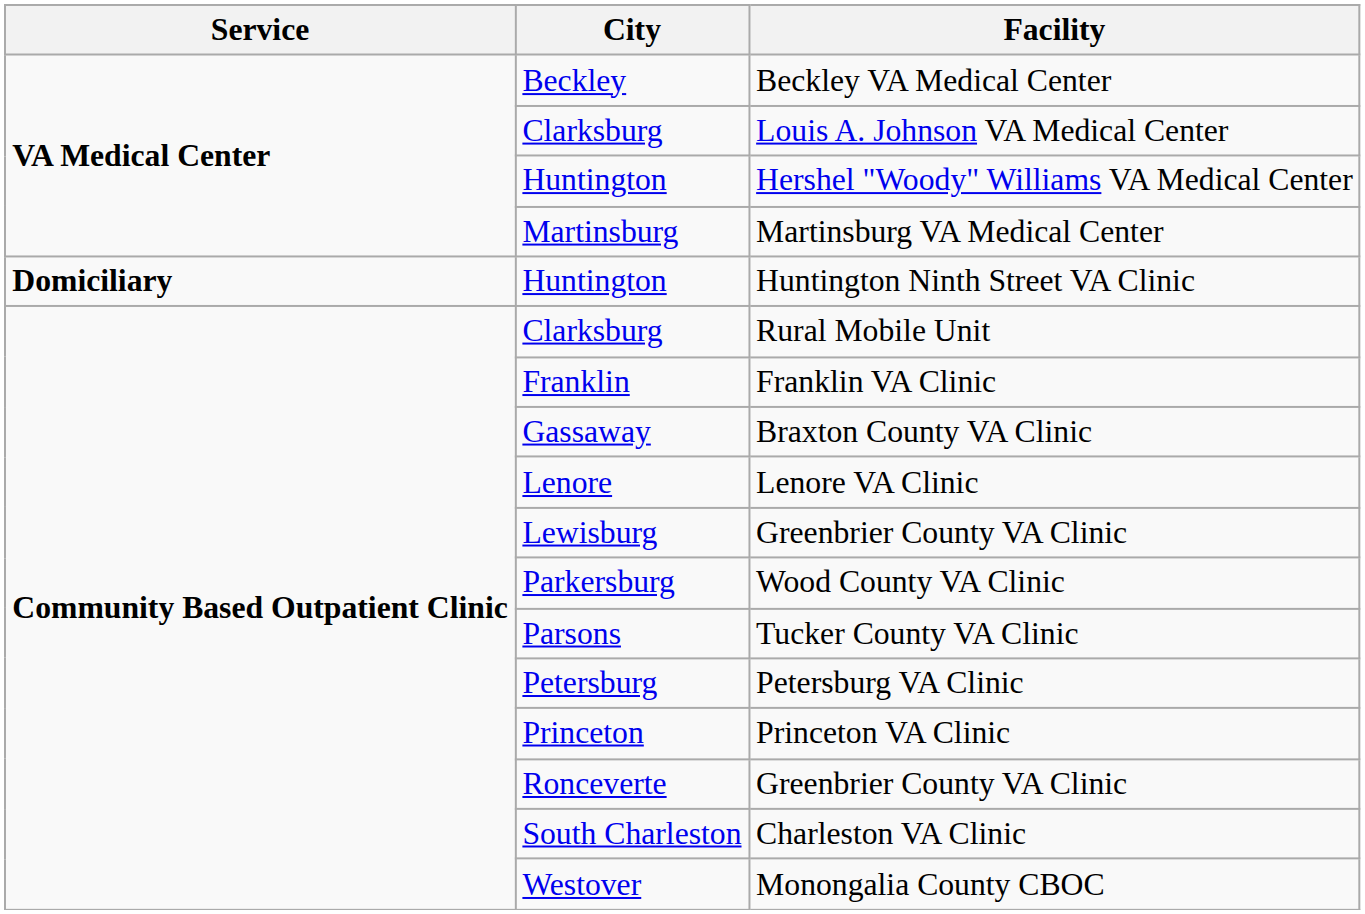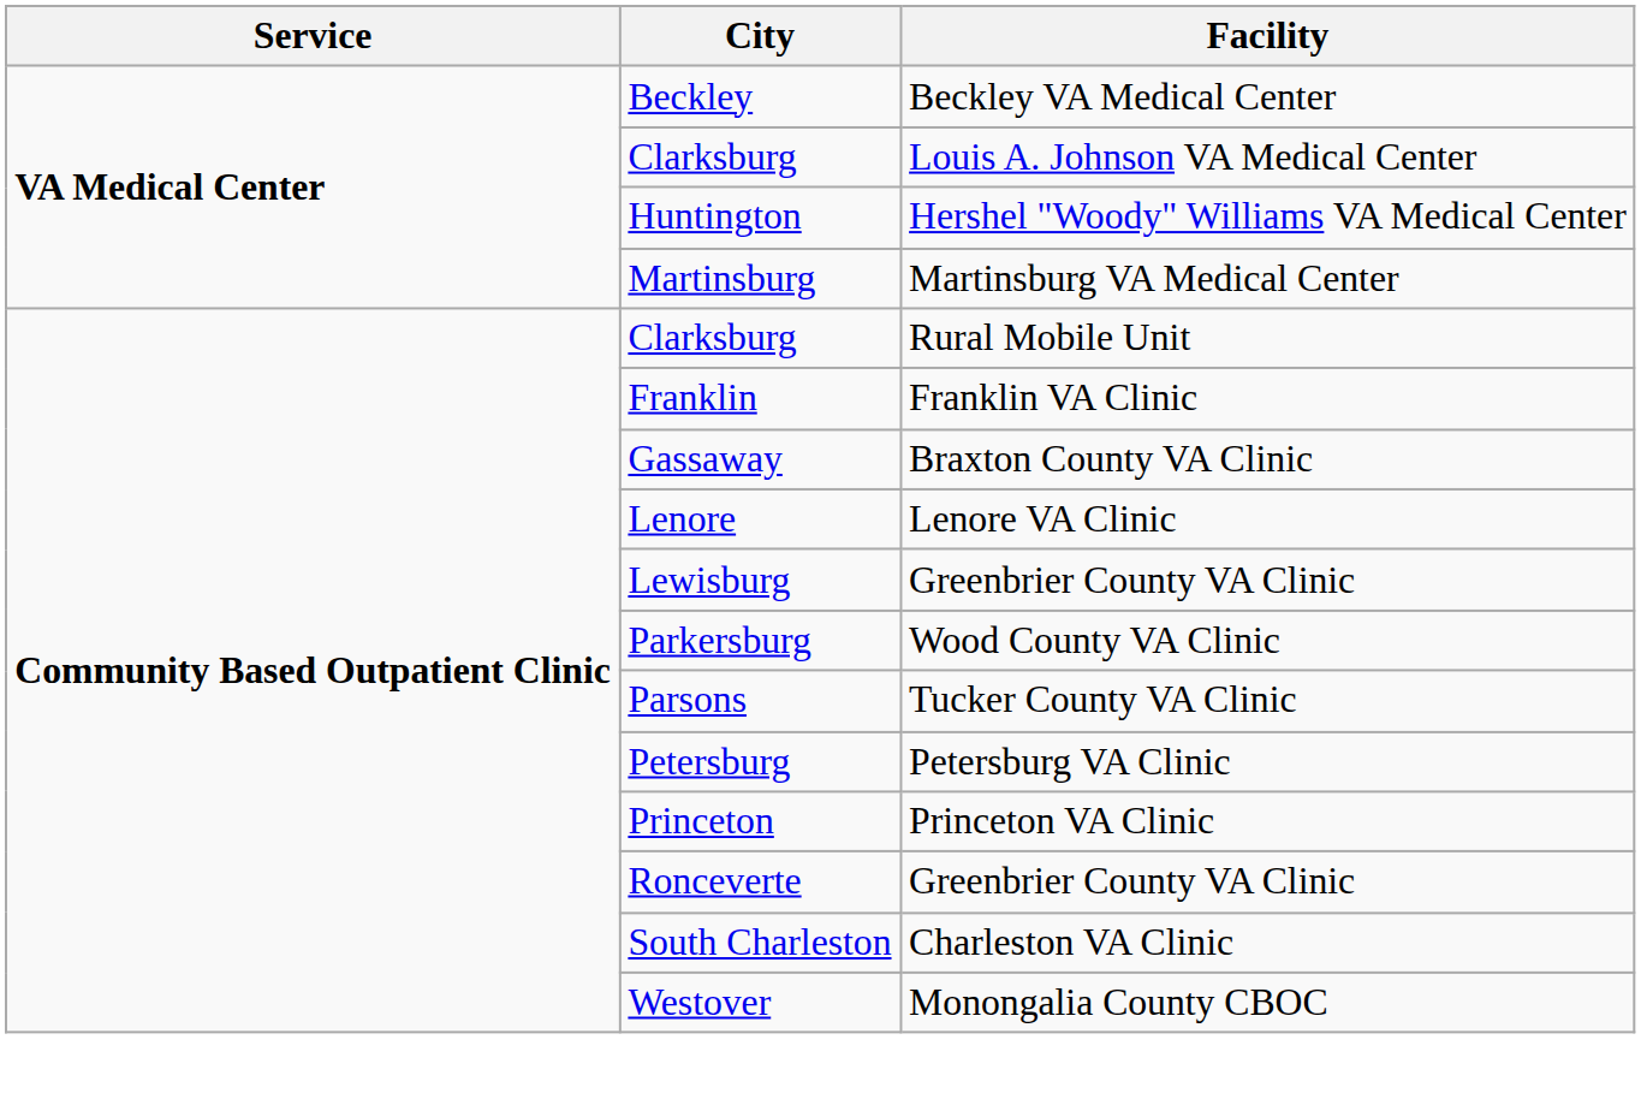 <table class="wikitable">
 <tr>
 <th>Service</th>
 <th>City</th>
 <th>Facility</th>
 </tr>
 <tr>
 <td rowspan=4><strong>VA Medical Center</strong></td>
 <td><a href='#'>Beckley</a></td>
 <td>Beckley VA Medical Center</td>
 </tr>
 <tr>
 <td><a href='#'>Clarksburg</a></td>
 <td><a href='#'>Louis A. Johnson</a> VA Medical Center</td>
 </tr>
 <tr>
 <td><a href='#'>Huntington</a></td>
 <td><a href='#'>Hershel "Woody" Williams</a> VA Medical Center</td>
 </tr>
 <tr>
 <td><a href='#'>Martinsburg</a></td>
 <td>Martinsburg VA Medical Center</td>
-</tr>
-<tr>
-<td><strong>Domiciliary</strong></td>
-<td><a href='#'>Huntington</a></td>
-<td>Huntington Ninth Street VA Clinic</td>
 </tr>
 <tr>
 <td rowspan=12><strong>Community Based Outpatient Clinic</strong></td>
 <td><a href='#'>Clarksburg</a></td>
 <td>Rural Mobile Unit</td>
 </tr>
 <tr>
 <td><a href='#'>Franklin</a></td>
 <td>Franklin VA Clinic</td>
 </tr>
 <tr>
 <td><a href='#'>Gassaway</a></td>
 <td>Braxton County VA Clinic</td>
 </tr>
 <tr>
 <td><a href='#'>Lenore</a></td>
 <td>Lenore VA Clinic</td>
 </tr>
 <tr>
 <td><a href='#'>Lewisburg</a></td>
 <td>Greenbrier County VA Clinic</td>
 </tr>
 <tr>
 <td><a href='#'>Parkersburg</a></td>
 <td>Wood County VA Clinic</td>
 </tr>
 <tr>
 <td><a href='#'>Parsons</a></td>
 <td>Tucker County VA Clinic</td>
 </tr>
 <tr>
 <td><a href='#'>Petersburg</a></td>
 <td>Petersburg VA Clinic</td>
 </tr>
 <tr>
 <td><a href='#'>Princeton</a></td>
 <td>Princeton VA Clinic</td>
 </tr>
 <tr>
 <td><a href='#'>Ronceverte</a></td>
 <td>Greenbrier County VA Clinic</td>
 </tr>
 <tr>
 <td><a href='#'>South Charleston</a></td>
 <td>Charleston VA Clinic</td>
 </tr>
 <tr>
 <td><a href='#'>Westover</a></td>
 <td>Monongalia County CBOC</td>
 </tr>
 </table>
